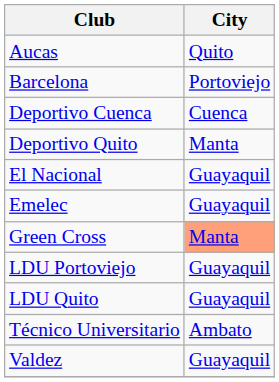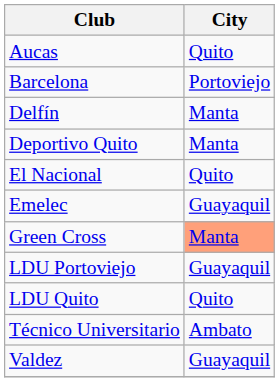 <table class="wikitable sortable">
 <tr>
 <th>Club</th>
 <th>City</th>
 </tr>
 <tr>
 <td><a href='#'>Aucas</a></td>
 <td><a href='#'>Quito</a></td>
 </tr>
 <tr>
 <td><a href='#'>Barcelona</a></td>
 <td><a href='#'>Portoviejo</a></td>
 </tr>
 <tr>
-<td><a href='#'>Deportivo Cuenca</a></td>
-<td><a href='#'>Cuenca</a></td>
+<td><a href='#'>Delfín</a></td>
+<td><a href='#'>Manta</a></td>
 </tr>
 <tr>
 <td><a href='#'>Deportivo Quito</a></td>
 <td><a href='#'>Manta</a></td>
 </tr>
 <tr>
 <td><a href='#'>El Nacional</a></td>
-<td><a href='#'>Guayaquil</a></td>
+<td><a href='#'>Quito</a></td>
 </tr>
 <tr>
 <td><a href='#'>Emelec</a></td>
 <td><a href='#'>Guayaquil</a></td>
 </tr>
 <tr>
 <td><a href='#'>Green Cross</a></td>
 <td style="background: lightsalmon;"><a href='#'>Manta</a></td>
 </tr>
 <tr>
 <td><a href='#'>LDU Portoviejo</a></td>
 <td><a href='#'>Guayaquil</a></td>
 </tr>
 <tr>
 <td><a href='#'>LDU Quito</a></td>
-<td><a href='#'>Guayaquil</a></td>
+<td><a href='#'>Quito</a></td>
 </tr>
 <tr>
 <td><a href='#'>Técnico Universitario</a></td>
 <td><a href='#'>Ambato</a></td>
 </tr>
 <tr>
 <td><a href='#'>Valdez</a></td>
 <td><a href='#'>Guayaquil</a></td>
 </tr>
 <tr>
 </tr>
 </table>
